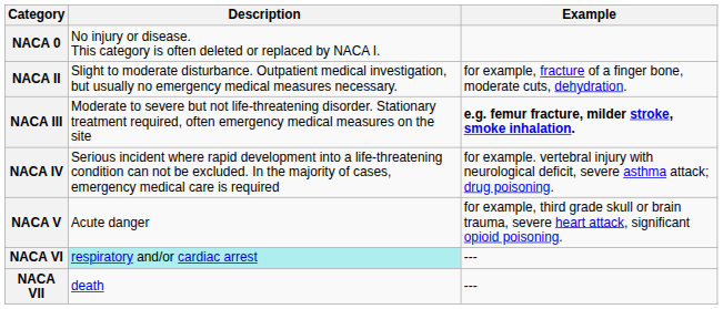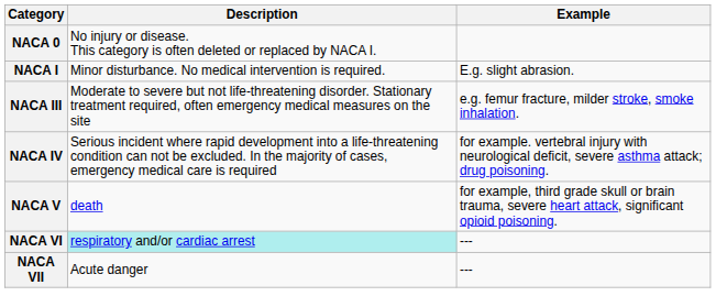 <table class="wikitable">
 <tr>
 <th>Category</th>
 <th>Description</th>
 <th>Example</th>
 </tr>
 <tr>
 <th>NACA 0</th>
 <td>No injury or disease. <br> This category is often deleted or replaced by NACA I.</td>
 <td></td>
 </tr>
 <tr>
-<th>NACA II</th>
-<td>Slight to moderate disturbance. Outpatient medical investigation, but usually no emergency medical measures necessary.</td>
-<td>for example, <a href='#'>fracture</a> of a finger bone, moderate cuts, <a href='#'>dehydration</a>.</td>
+<th>NACA I</th>
+<td>Minor disturbance. No medical intervention is required.</td>
+<td>E.g. slight abrasion.</td>
 </tr>
 <tr>
 <th>NACA III</th>
 <td>Moderate to severe but not life-threatening disorder. Stationary treatment required, often emergency medical measures on the site</td>
-<td><strong>e.g. femur fracture, milder <a href='#'>stroke</a>, <a href='#'>smoke inhalation</a>.</strong></td>
+<td>e.g. femur fracture, milder <a href='#'>stroke</a>, <a href='#'>smoke inhalation</a>.</td>
 </tr>
 <tr>
 <th>NACA IV</th>
 <td>Serious incident where rapid development into a life-threatening condition can not be excluded. In the majority of cases, emergency medical care is required</td>
 <td>for example. vertebral injury with neurological deficit, severe <a href='#'>asthma</a> attack; <a href='#'>drug poisoning</a>.</td>
 </tr>
 <tr>
 <th>NACA V</th>
-<td>Acute danger</td>
+<td><a href='#'>death</a></td>
 <td>for example, third grade skull or brain trauma, severe <a href='#'>heart attack</a>, significant <a href='#'>opioid poisoning</a>.</td>
 </tr>
 <tr>
 <th>NACA VI</th>
 <td style="background: paleturquoise;"><a href='#'>respiratory</a> and/or <a href='#'>cardiac arrest</a></td>
 <td>---</td>
 </tr>
 <tr>
 <th>NACA VII</th>
-<td><a href='#'>death</a></td>
+<td>Acute danger</td>
 <td>---</td>
 </tr>
 </table>
